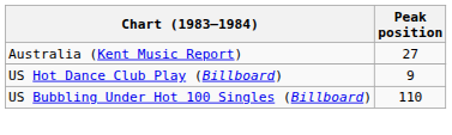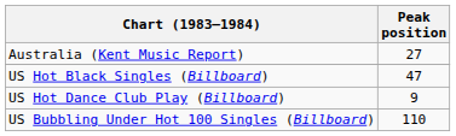 <table class="wikitable sortable">
 <tr>
 <th>Chart (1983–1984)</th>
 <th>Peak<br>position</th>
 </tr>
 <tr>
 <td>Australia (<a href='#'>Kent Music Report</a>)</td>
 <td align="center">27</td>
 </tr>
 <tr>
 </tr>
 <tr>
 </tr>
 <tr>
 </tr>
 <tr>
 </tr>
 <tr>
 </tr>
 <tr>
+<td>US <a href='#'>Hot Black Singles</a> (<em><a href='#'>Billboard</a></em>)</td>
+<td align="center">47</td>
+</tr>
+<tr>
 <td>US <a href='#'>Hot Dance Club Play</a> (<em><a href='#'>Billboard</a></em>)</td>
 <td align="center">9</td>
 </tr>
 <tr>
 <td>US <a href='#'>Bubbling Under Hot 100 Singles</a> (<em><a href='#'>Billboard</a></em>)</td>
 <td align="center">110</td>
 </tr>
 </table>
